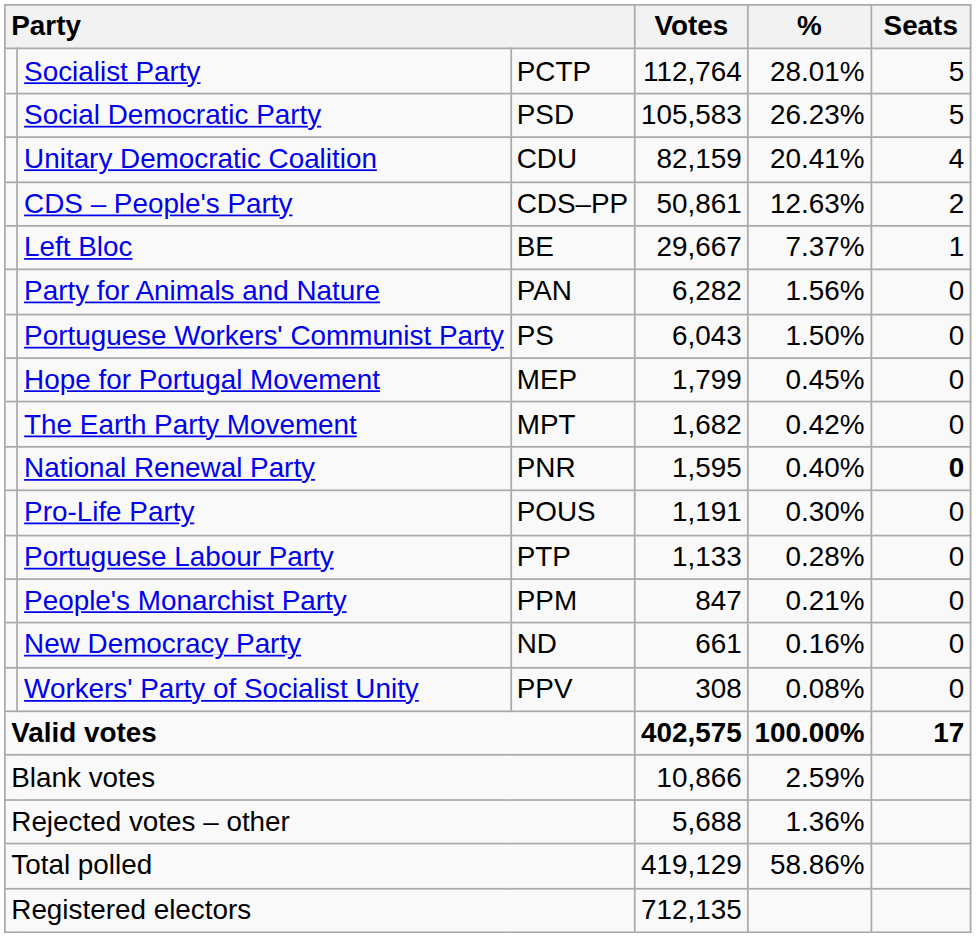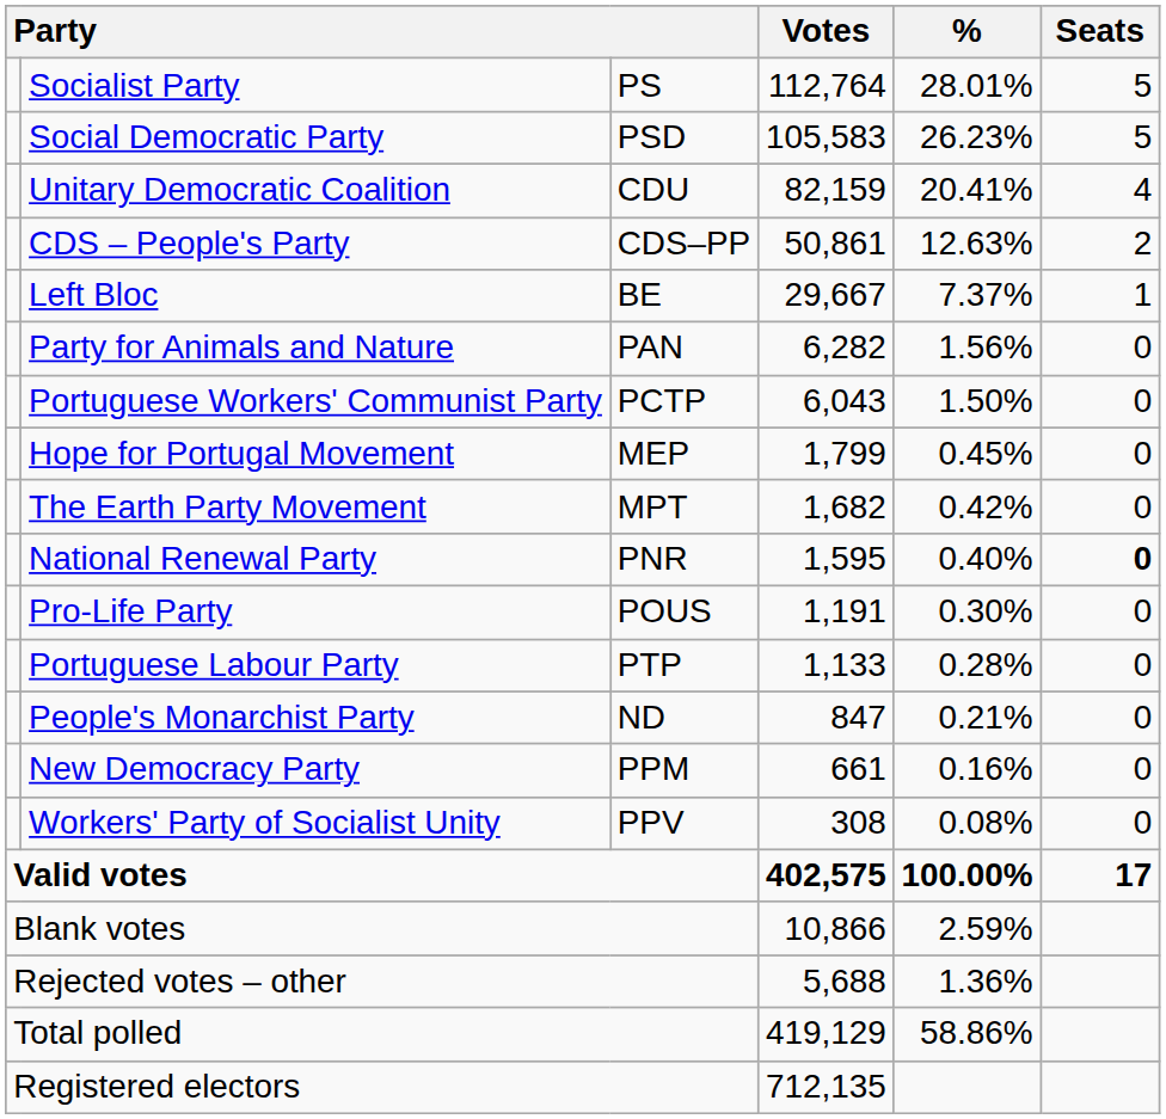 <table class="wikitable" border="1" style="text-align:right;">
 <tr>
 <th style="text-align:left;" colspan=3>Party</th>
 <th align=center width="50">Votes</th>
 <th align=center width="50">%</th>
 <th align=center width="50">Seats</th>
 </tr>
 <tr>
 <td></td>
 <td align=left><a href='#'>Socialist Party</a></td>
-<td align=left>PCTP</td>
+<td align=left>PS</td>
 <td>112,764</td>
 <td>28.01%</td>
 <td>5</td>
 </tr>
 <tr>
 <td></td>
 <td align=left><a href='#'>Social Democratic Party</a></td>
 <td align=left>PSD</td>
 <td>105,583</td>
 <td>26.23%</td>
 <td>5</td>
 </tr>
 <tr>
 <td></td>
 <td align=left style="white-space: nowrap;"><a href='#'>Unitary Democratic Coalition</a></td>
 <td align=left>CDU</td>
 <td>82,159</td>
 <td>20.41%</td>
 <td>4</td>
 </tr>
 <tr>
 <td></td>
 <td align=left><a href='#'>CDS – People's Party</a></td>
 <td align=left style="white-space: nowrap;">CDS–PP</td>
 <td>50,861</td>
 <td>12.63%</td>
 <td>2</td>
 </tr>
 <tr>
 <td></td>
 <td align=left><a href='#'>Left Bloc</a></td>
 <td align=left>BE</td>
 <td>29,667</td>
 <td>7.37%</td>
 <td>1</td>
 </tr>
 <tr>
 <td></td>
 <td align=left><a href='#'>Party for Animals and Nature</a></td>
 <td align=left>PAN</td>
 <td>6,282</td>
 <td>1.56%</td>
 <td>0</td>
 </tr>
 <tr>
 <td></td>
 <td align=left><a href='#'>Portuguese Workers' Communist Party</a></td>
-<td align=left>PS</td>
+<td align=left>PCTP</td>
 <td>6,043</td>
 <td>1.50%</td>
 <td>0</td>
 </tr>
 <tr>
 <td></td>
 <td align=left><a href='#'>Hope for Portugal Movement</a></td>
 <td align=left>MEP</td>
 <td>1,799</td>
 <td>0.45%</td>
 <td>0</td>
 </tr>
 <tr>
 <td></td>
 <td align=left><a href='#'>The Earth Party Movement</a></td>
 <td align=left>MPT</td>
 <td>1,682</td>
 <td>0.42%</td>
 <td>0</td>
 </tr>
 <tr>
 <td></td>
 <td align=left><a href='#'>National Renewal Party</a></td>
 <td align=left>PNR</td>
 <td>1,595</td>
 <td>0.40%</td>
 <td><strong>0</strong></td>
 </tr>
 <tr>
 <td></td>
 <td align=left><a href='#'>Pro-Life Party</a></td>
 <td align=left>POUS</td>
 <td>1,191</td>
 <td>0.30%</td>
 <td>0</td>
 </tr>
 <tr>
 <td></td>
 <td align=left><a href='#'>Portuguese Labour Party</a></td>
 <td align=left>PTP</td>
 <td>1,133</td>
 <td>0.28%</td>
 <td>0</td>
 </tr>
 <tr>
 <td></td>
 <td align=left><a href='#'>People's Monarchist Party</a></td>
-<td align=left>PPM</td>
+<td align=left>ND</td>
 <td>847</td>
 <td>0.21%</td>
 <td>0</td>
 </tr>
 <tr>
 <td></td>
 <td align=left><a href='#'>New Democracy Party</a></td>
-<td align=left>ND</td>
+<td align=left>PPM</td>
 <td>661</td>
 <td>0.16%</td>
 <td>0</td>
 </tr>
 <tr>
 <td></td>
 <td align=left><a href='#'>Workers' Party of Socialist Unity</a></td>
 <td align=left>PPV</td>
 <td>308</td>
 <td>0.08%</td>
 <td>0</td>
 </tr>
 <tr style="font-weight:bold">
 <td align=left colspan=3>Valid votes</td>
 <td>402,575</td>
 <td>100.00%</td>
 <td>17</td>
 </tr>
 <tr>
 <td align=left colspan=3>Blank votes</td>
 <td>10,866</td>
 <td>2.59%</td>
 <td></td>
 </tr>
 <tr>
 <td align=left colspan=3>Rejected votes – other</td>
 <td>5,688</td>
 <td>1.36%</td>
 <td></td>
 </tr>
 <tr>
 <td align=left colspan=3>Total polled</td>
 <td>419,129</td>
 <td>58.86%</td>
 <td></td>
 </tr>
 <tr>
 <td align=left colspan=3>Registered electors</td>
 <td>712,135</td>
 <td></td>
 <td></td>
 </tr>
 </table>
